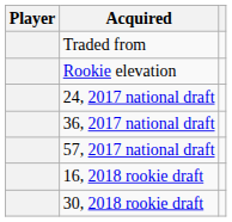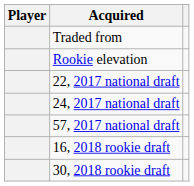 <table class="wikitable plainrowheaders">
 <tr>
 <th scope="col">Player</th>
 <th scope="col">Acquired</th>
 <th scope="col"></th>
 </tr>
 <tr>
 <th scope="row"></th>
 <td>Traded from </td>
 <td align="center"></td>
 </tr>
 <tr>
 <th scope="row"></th>
 <td><a href='#'>Rookie</a> elevation</td>
 <td align="center"></td>
 </tr>
 <tr>
 <th scope="row"></th>
-<td> 24, <a href='#'>2017 national draft</a></td>
+<td> 22, <a href='#'>2017 national draft</a></td>
 <td align="center"></td>
 </tr>
 <tr>
 <th scope="row"></th>
-<td> 36, <a href='#'>2017 national draft</a></td>
+<td> 24, <a href='#'>2017 national draft</a></td>
 <td align="center"></td>
 </tr>
 <tr>
 <th scope="row"></th>
 <td> 57, <a href='#'>2017 national draft</a></td>
 <td align="center"></td>
 </tr>
 <tr>
 <th scope="row"></th>
 <td> 16, <a href='#'>2018 rookie draft</a></td>
 <td align="center"></td>
 </tr>
 <tr>
 <th scope="row"></th>
 <td> 30, <a href='#'>2018 rookie draft</a></td>
 <td align="center"></td>
 </tr>
 </table>
